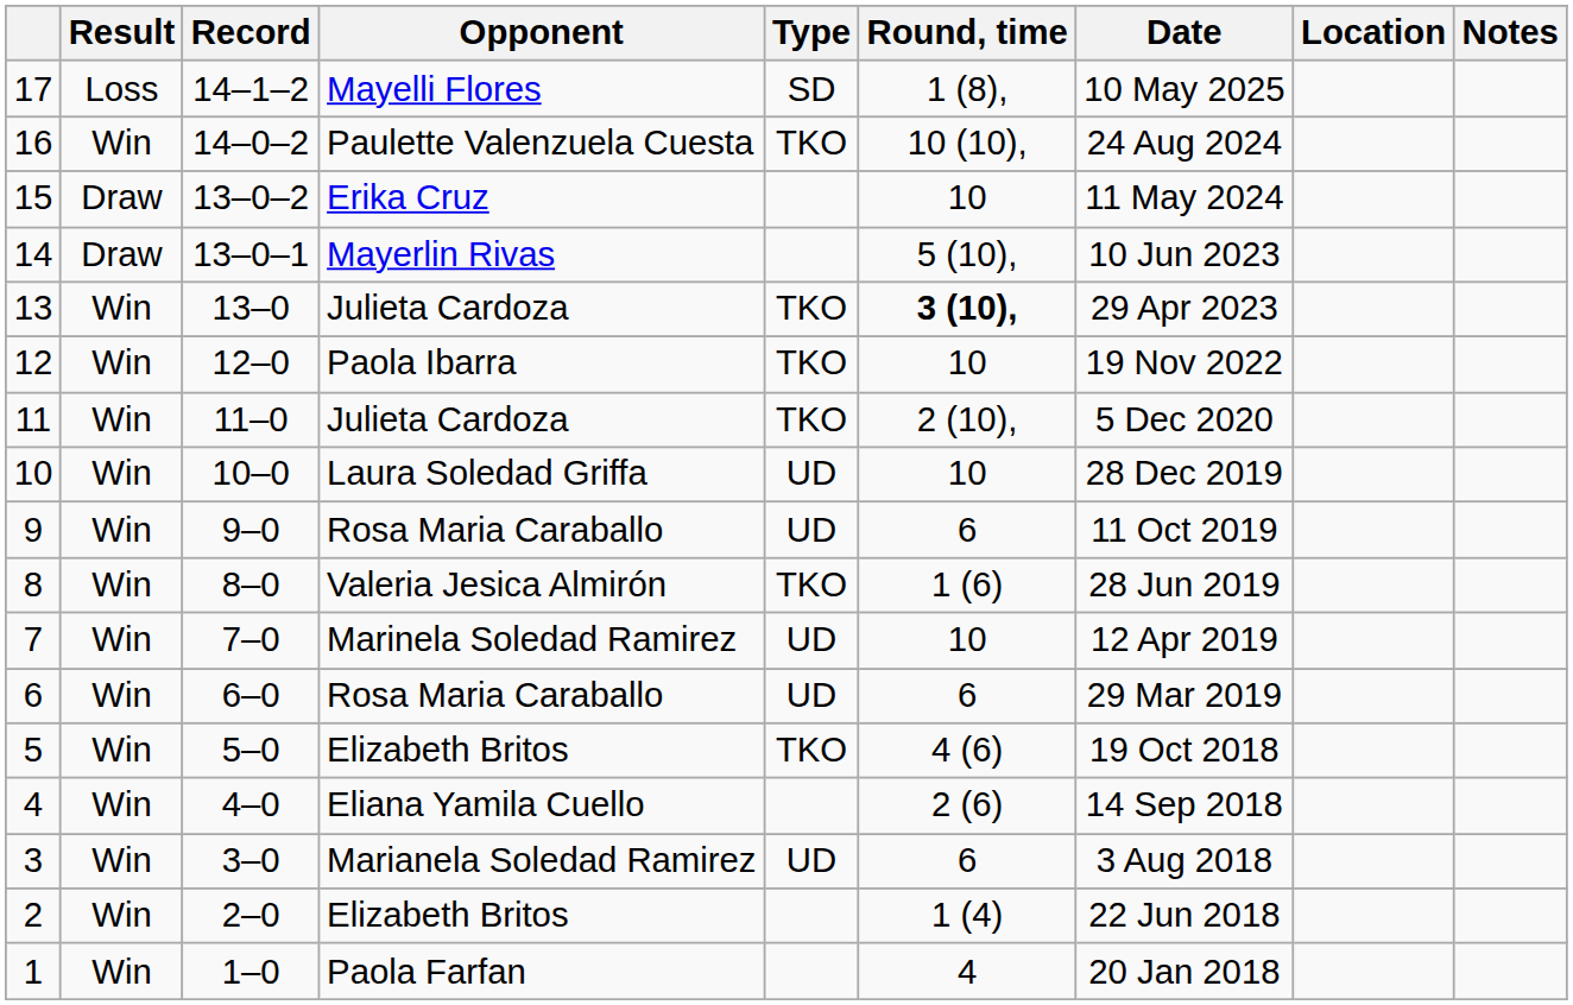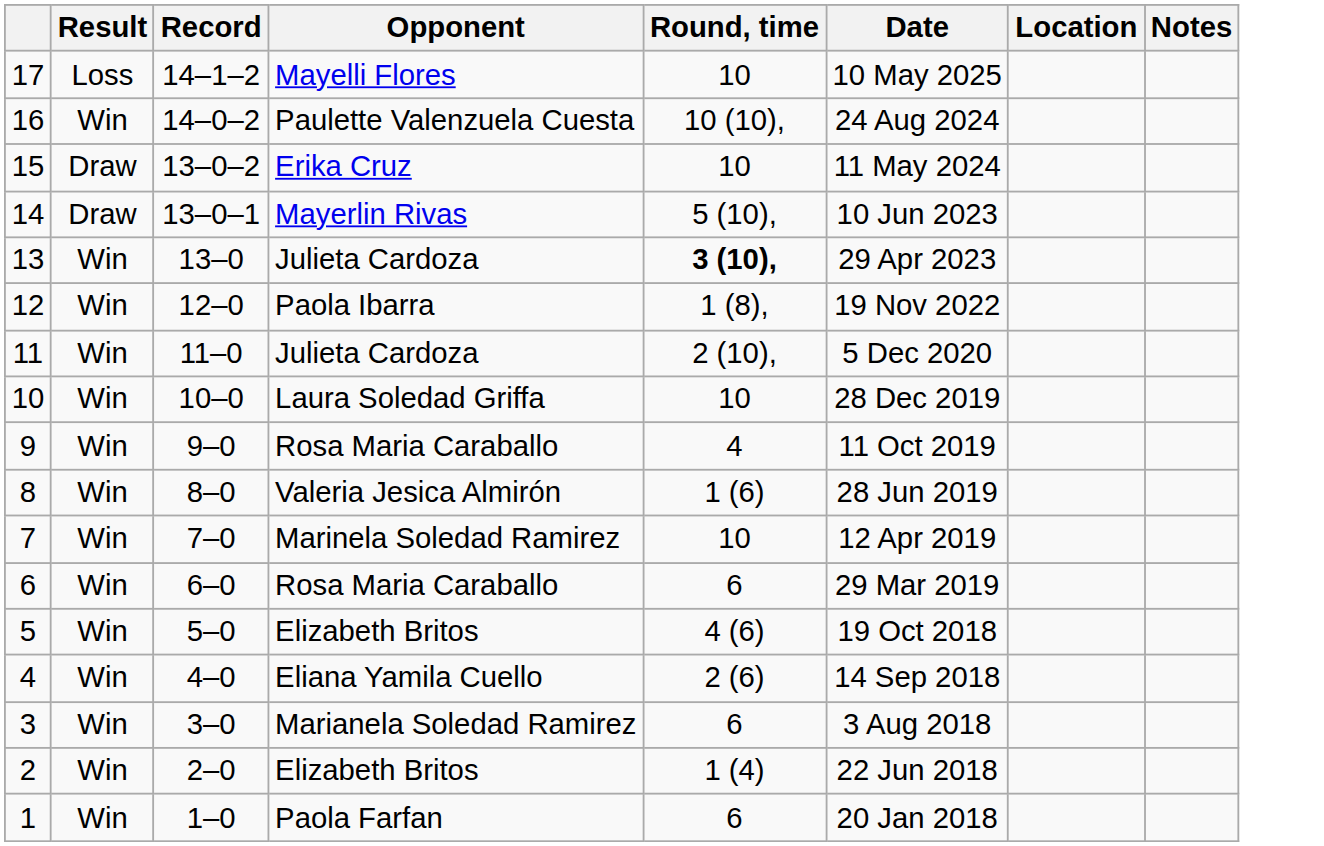 <table class=wikitable style=text-align:center>
 <tr>
 <th></th>
 <th>Result</th>
 <th>Record</th>
 <th>Opponent</th>
-<th>Type</th>
 <th>Round, time</th>
 <th>Date</th>
 <th>Location</th>
 <th>Notes</th>
 </tr>
 <tr>
 <td>17</td>
 <td>Loss</td>
 <td>14–1–2</td>
 <td align=left><a href='#'>Mayelli Flores</a></td>
-<td>SD</td>
-<td>1 (8), </td>
+<td>10</td>
 <td>10 May 2025</td>
 <td align=left></td>
 <td align=left></td>
 </tr>
 <tr>
 <td>16</td>
 <td>Win</td>
 <td>14–0–2</td>
 <td align=left>Paulette Valenzuela Cuesta</td>
-<td>TKO</td>
 <td>10 (10), </td>
 <td>24 Aug 2024</td>
 <td align=left></td>
 <td align=left></td>
 </tr>
 <tr>
 <td>15</td>
 <td>Draw</td>
 <td>13–0–2</td>
 <td align=left><a href='#'>Erika Cruz</a></td>
-<td></td>
 <td>10</td>
 <td>11 May 2024</td>
 <td align=left></td>
 <td align=left></td>
 </tr>
 <tr>
 <td>14</td>
 <td>Draw</td>
 <td>13–0–1</td>
 <td align=left><a href='#'>Mayerlin Rivas</a></td>
-<td></td>
 <td>5 (10), </td>
 <td>10 Jun 2023</td>
 <td align=left></td>
 <td align=left></td>
 </tr>
 <tr>
 <td>13</td>
 <td>Win</td>
 <td>13–0</td>
 <td align=left>Julieta Cardoza</td>
-<td>TKO</td>
 <td><strong>3 (10), </strong></td>
 <td>29 Apr 2023</td>
 <td align=left></td>
 <td align=left></td>
 </tr>
 <tr>
 <td>12</td>
 <td>Win</td>
 <td>12–0</td>
 <td align=left>Paola Ibarra</td>
-<td>TKO</td>
-<td>10</td>
+<td>1 (8), </td>
 <td>19 Nov 2022</td>
 <td align=left></td>
 <td align=left></td>
 </tr>
 <tr>
 <td>11</td>
 <td>Win</td>
 <td>11–0</td>
 <td align=left>Julieta Cardoza</td>
-<td>TKO</td>
 <td>2 (10), </td>
 <td>5 Dec 2020</td>
 <td align=left></td>
 <td align=left></td>
 </tr>
 <tr>
 <td>10</td>
 <td>Win</td>
 <td>10–0</td>
 <td align=left>Laura Soledad Griffa</td>
-<td>UD</td>
 <td>10</td>
 <td>28 Dec 2019</td>
 <td align=left></td>
 <td align=left></td>
 </tr>
 <tr>
 <td>9</td>
 <td>Win</td>
 <td>9–0</td>
 <td align=left>Rosa Maria Caraballo</td>
-<td>UD</td>
-<td>6</td>
+<td>4</td>
 <td>11 Oct 2019</td>
 <td align=left></td>
 <td align=left></td>
 </tr>
 <tr>
 <td>8</td>
 <td>Win</td>
 <td>8–0</td>
 <td align=left>Valeria Jesica Almirón</td>
-<td>TKO</td>
 <td>1 (6)</td>
 <td>28 Jun 2019</td>
 <td align=left></td>
 <td align=left></td>
 </tr>
 <tr>
 <td>7</td>
 <td>Win</td>
 <td>7–0</td>
 <td align=left>Marinela Soledad Ramirez</td>
-<td>UD</td>
 <td>10</td>
 <td>12 Apr 2019</td>
 <td align=left></td>
 <td align=left></td>
 </tr>
 <tr>
 <td>6</td>
 <td>Win</td>
 <td>6–0</td>
 <td align=left>Rosa Maria Caraballo</td>
-<td>UD</td>
 <td>6</td>
 <td>29 Mar 2019</td>
 <td align=left></td>
 <td align=left></td>
 </tr>
 <tr>
 <td>5</td>
 <td>Win</td>
 <td>5–0</td>
 <td align=left>Elizabeth Britos</td>
-<td>TKO</td>
 <td>4 (6)</td>
 <td>19 Oct 2018</td>
 <td align=left></td>
 <td align=left></td>
 </tr>
 <tr>
 <td>4</td>
 <td>Win</td>
 <td>4–0</td>
 <td align=left>Eliana Yamila Cuello</td>
-<td></td>
 <td>2 (6)</td>
 <td>14 Sep 2018</td>
 <td align=left></td>
 <td align=left></td>
 </tr>
 <tr>
 <td>3</td>
 <td>Win</td>
 <td>3–0</td>
 <td align=left>Marianela Soledad Ramirez</td>
-<td>UD</td>
 <td>6</td>
 <td>3 Aug 2018</td>
 <td align=left></td>
 <td align=left></td>
 </tr>
 <tr>
 <td>2</td>
 <td>Win</td>
 <td>2–0</td>
 <td align=left>Elizabeth Britos</td>
-<td></td>
 <td>1 (4)</td>
 <td>22 Jun 2018</td>
 <td align=left></td>
 <td align=left></td>
 </tr>
 <tr>
 <td>1</td>
 <td>Win</td>
 <td>1–0</td>
 <td align=left>Paola Farfan</td>
-<td></td>
-<td>4</td>
+<td>6</td>
 <td>20 Jan 2018</td>
 <td align=left></td>
 <td align=left></td>
 </tr>
 </table>
